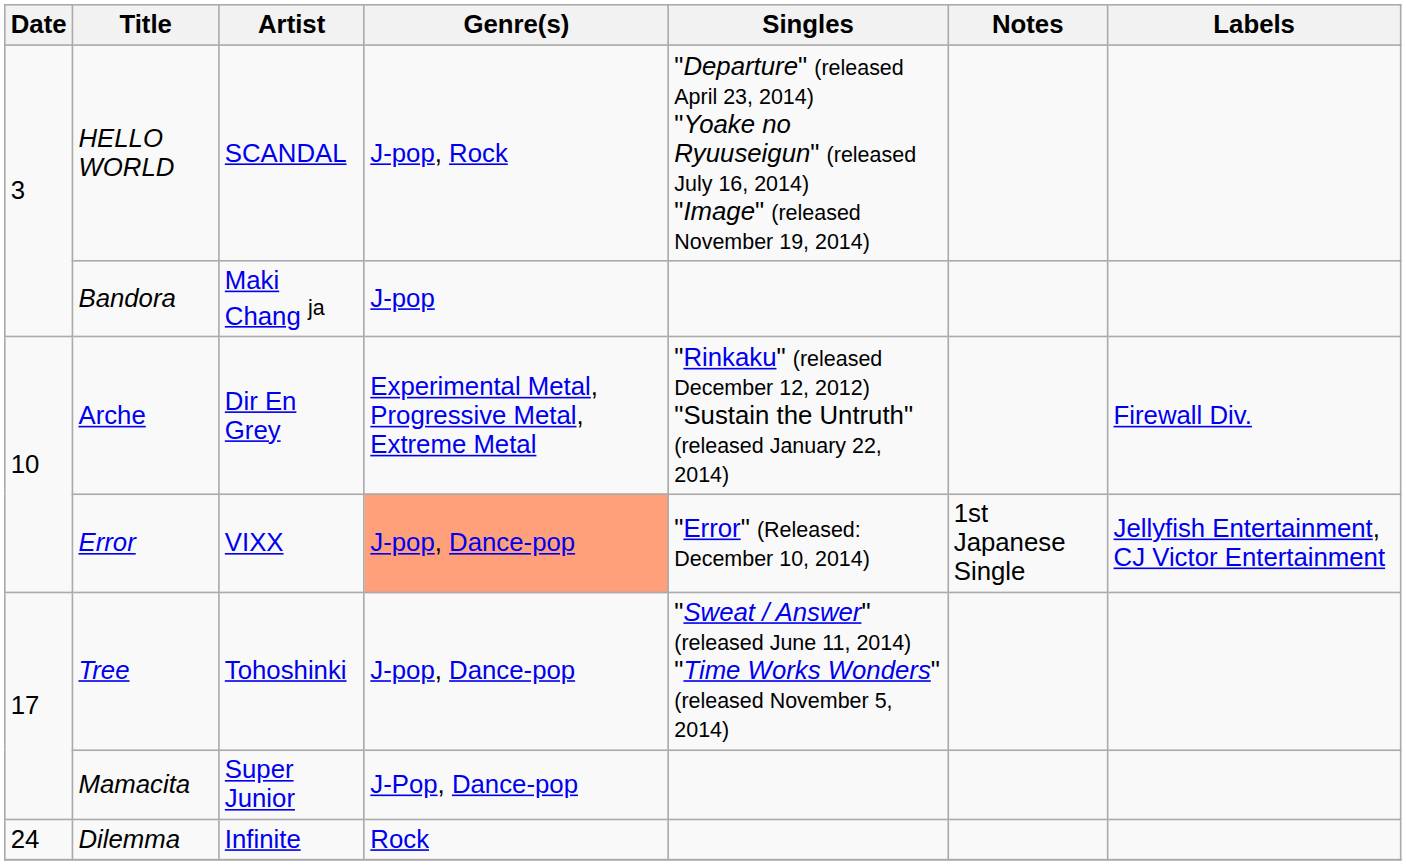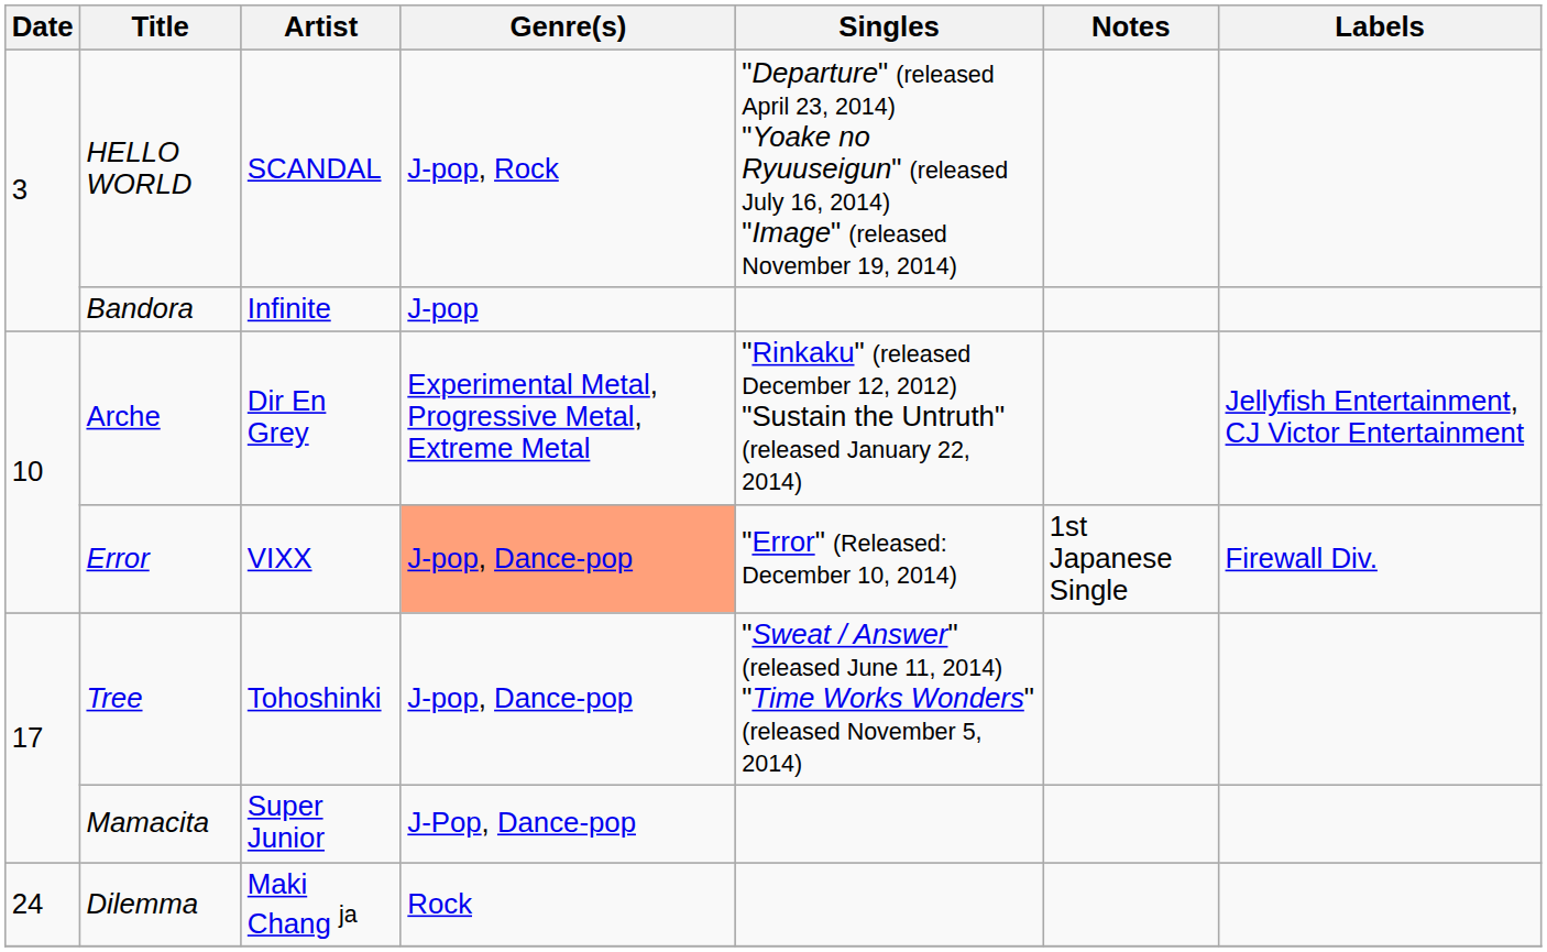 <table class="wikitable sortable" style="text-align: left;">
 <tr>
 <th>Date</th>
 <th>Title</th>
 <th>Artist</th>
 <th>Genre(s)</th>
 <th>Singles</th>
 <th>Notes</th>
 <th>Labels</th>
 </tr>
 <tr>
 <td rowspan="2">3</td>
 <td><em>HELLO WORLD</em></td>
 <td><a href='#'>SCANDAL</a></td>
 <td><a href='#'>J-pop</a>, <a href='#'>Rock</a></td>
 <td>"<em>Departure</em>" <small>(released April 23, 2014)</small><br>"<em>Yoake no Ryuuseigun</em>" <small>(released July 16, 2014)</small><br>"<em>Image</em>" <small>(released November 19, 2014)</small></td>
 <td></td>
 </tr>
 <tr>
 <td><em>Bandora</em></td>
-<td><a href='#'>Maki Chang</a> <sup>ja</sup></td>
+<td><a href='#'>Infinite</a></td>
 <td><a href='#'>J-pop</a></td>
 <td></td>
 <td></td>
 <td></td>
 </tr>
 <tr>
 <td rowspan="2">10</td>
 <td><a href='#'>Arche</a></td>
 <td><a href='#'>Dir En Grey</a></td>
 <td><a href='#'>Experimental Metal</a>, <a href='#'>Progressive Metal</a>, <a href='#'>Extreme Metal</a></td>
 <td>"<a href='#'>Rinkaku</a>" <small>(released December 12, 2012)</small><br>"Sustain the Untruth" <small>(released January 22, 2014)</small></td>
 <td></td>
-<td><a href='#'>Firewall Div.</a></td>
+<td><a href='#'>Jellyfish Entertainment</a>, <a href='#'>CJ Victor Entertainment</a></td>
 </tr>
 <tr>
 <td><em><a href='#'>Error</a></em></td>
 <td><a href='#'>VIXX</a></td>
 <td style="background: lightsalmon;"><a href='#'>J-pop</a>, <a href='#'>Dance-pop</a></td>
 <td>"<a href='#'>Error</a>" <small>(Released: December 10, 2014)</small><br></td>
 <td>1st Japanese Single</td>
-<td><a href='#'>Jellyfish Entertainment</a>, <a href='#'>CJ Victor Entertainment</a></td>
+<td><a href='#'>Firewall Div.</a></td>
 </tr>
 <tr>
 <td rowspan="2">17</td>
 <td><em><a href='#'>Tree</a></em></td>
 <td><a href='#'>Tohoshinki</a></td>
 <td><a href='#'>J-pop</a>, <a href='#'>Dance-pop</a></td>
 <td>"<em><a href='#'>Sweat / Answer</a></em>" <small>(released June 11, 2014)</small><br>"<em><a href='#'>Time Works Wonders</a></em>" <small>(released November 5, 2014)</small></td>
 <td></td>
 <td></td>
 </tr>
 <tr>
 <td><em>Mamacita</em></td>
 <td><a href='#'>Super Junior</a></td>
 <td><a href='#'>J-Pop</a>, <a href='#'>Dance-pop</a></td>
 <td></td>
 <td></td>
 <td></td>
 </tr>
 <tr>
 <td>24</td>
 <td><em>Dilemma</em></td>
-<td><a href='#'>Infinite</a></td>
+<td><a href='#'>Maki Chang</a> <sup>ja</sup></td>
 <td><a href='#'>Rock</a></td>
 <td></td>
 <td></td>
 <td></td>
 </tr>
 <tr>
 </tr>
 </table>
